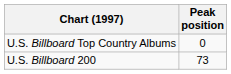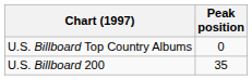 <table class="wikitable">
 <tr>
 <th>Chart (1997)</th>
 <th>Peak<br>position</th>
 </tr>
 <tr>
 <td>U.S. <em>Billboard</em> Top Country Albums</td>
 <td align="center">0</td>
 </tr>
 <tr>
 <td>U.S. <em>Billboard</em> 200</td>
-<td align="center">73</td>
+<td align="center">35</td>
 </tr>
 </table>
